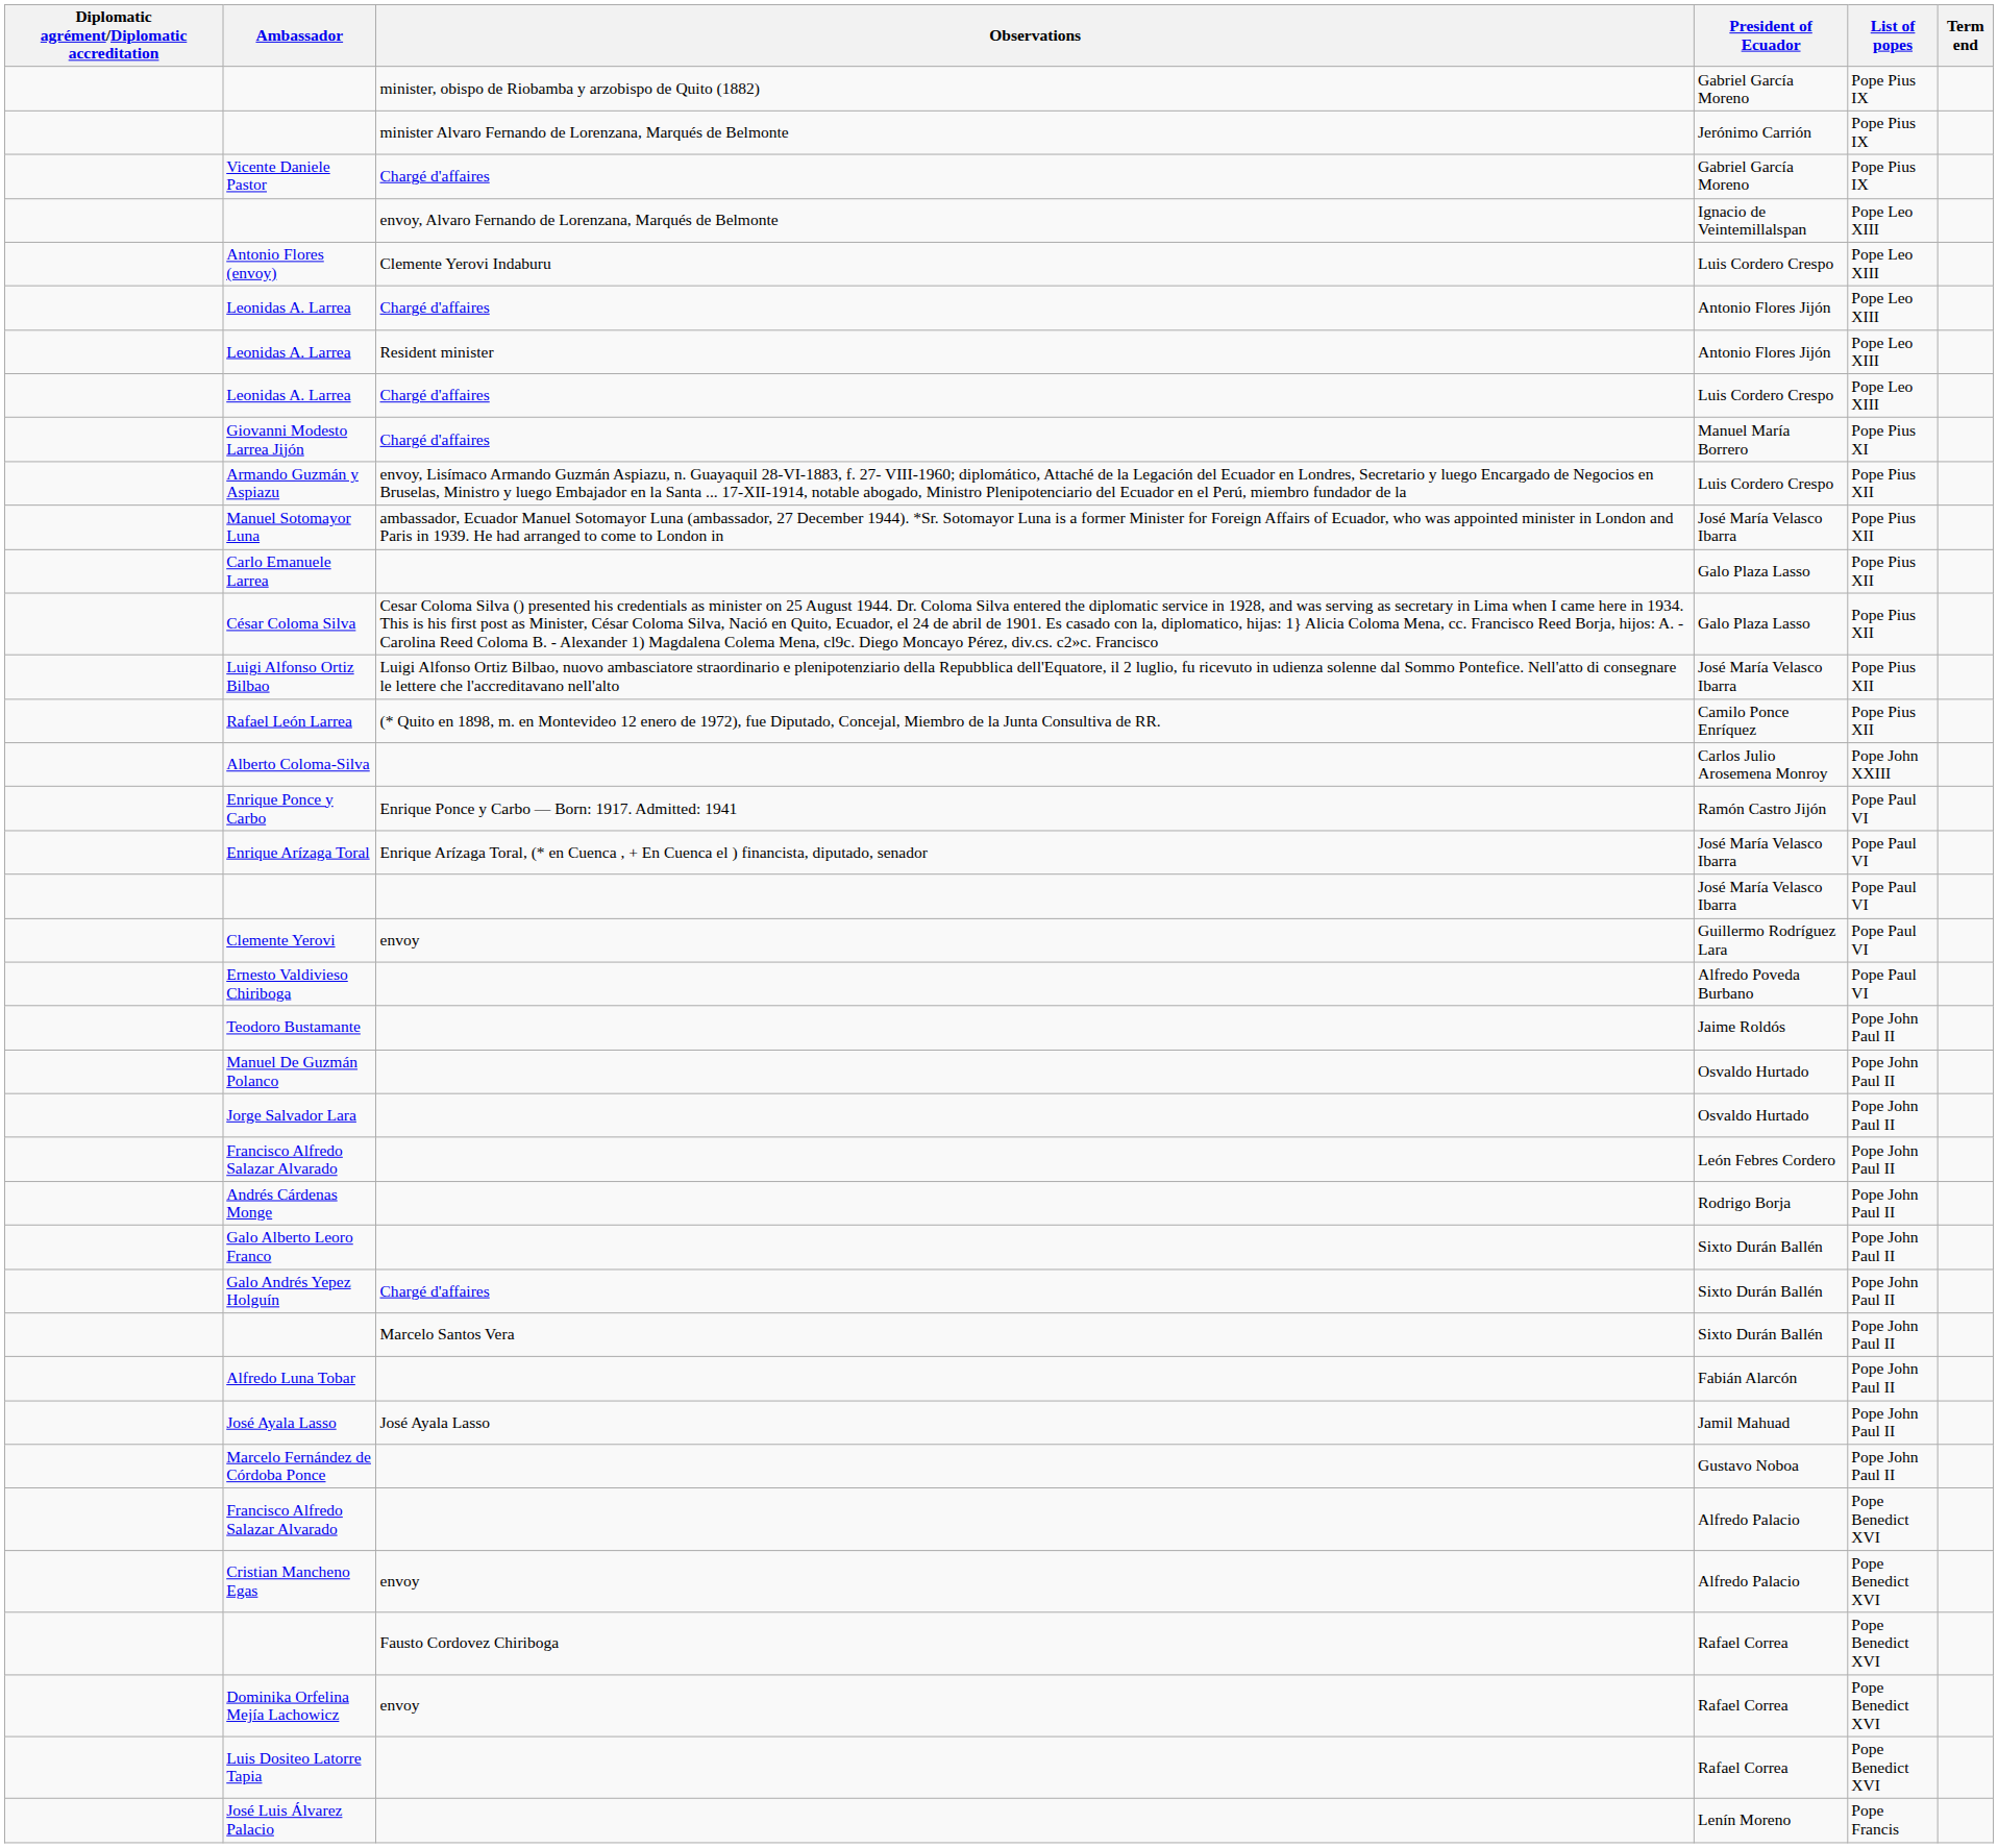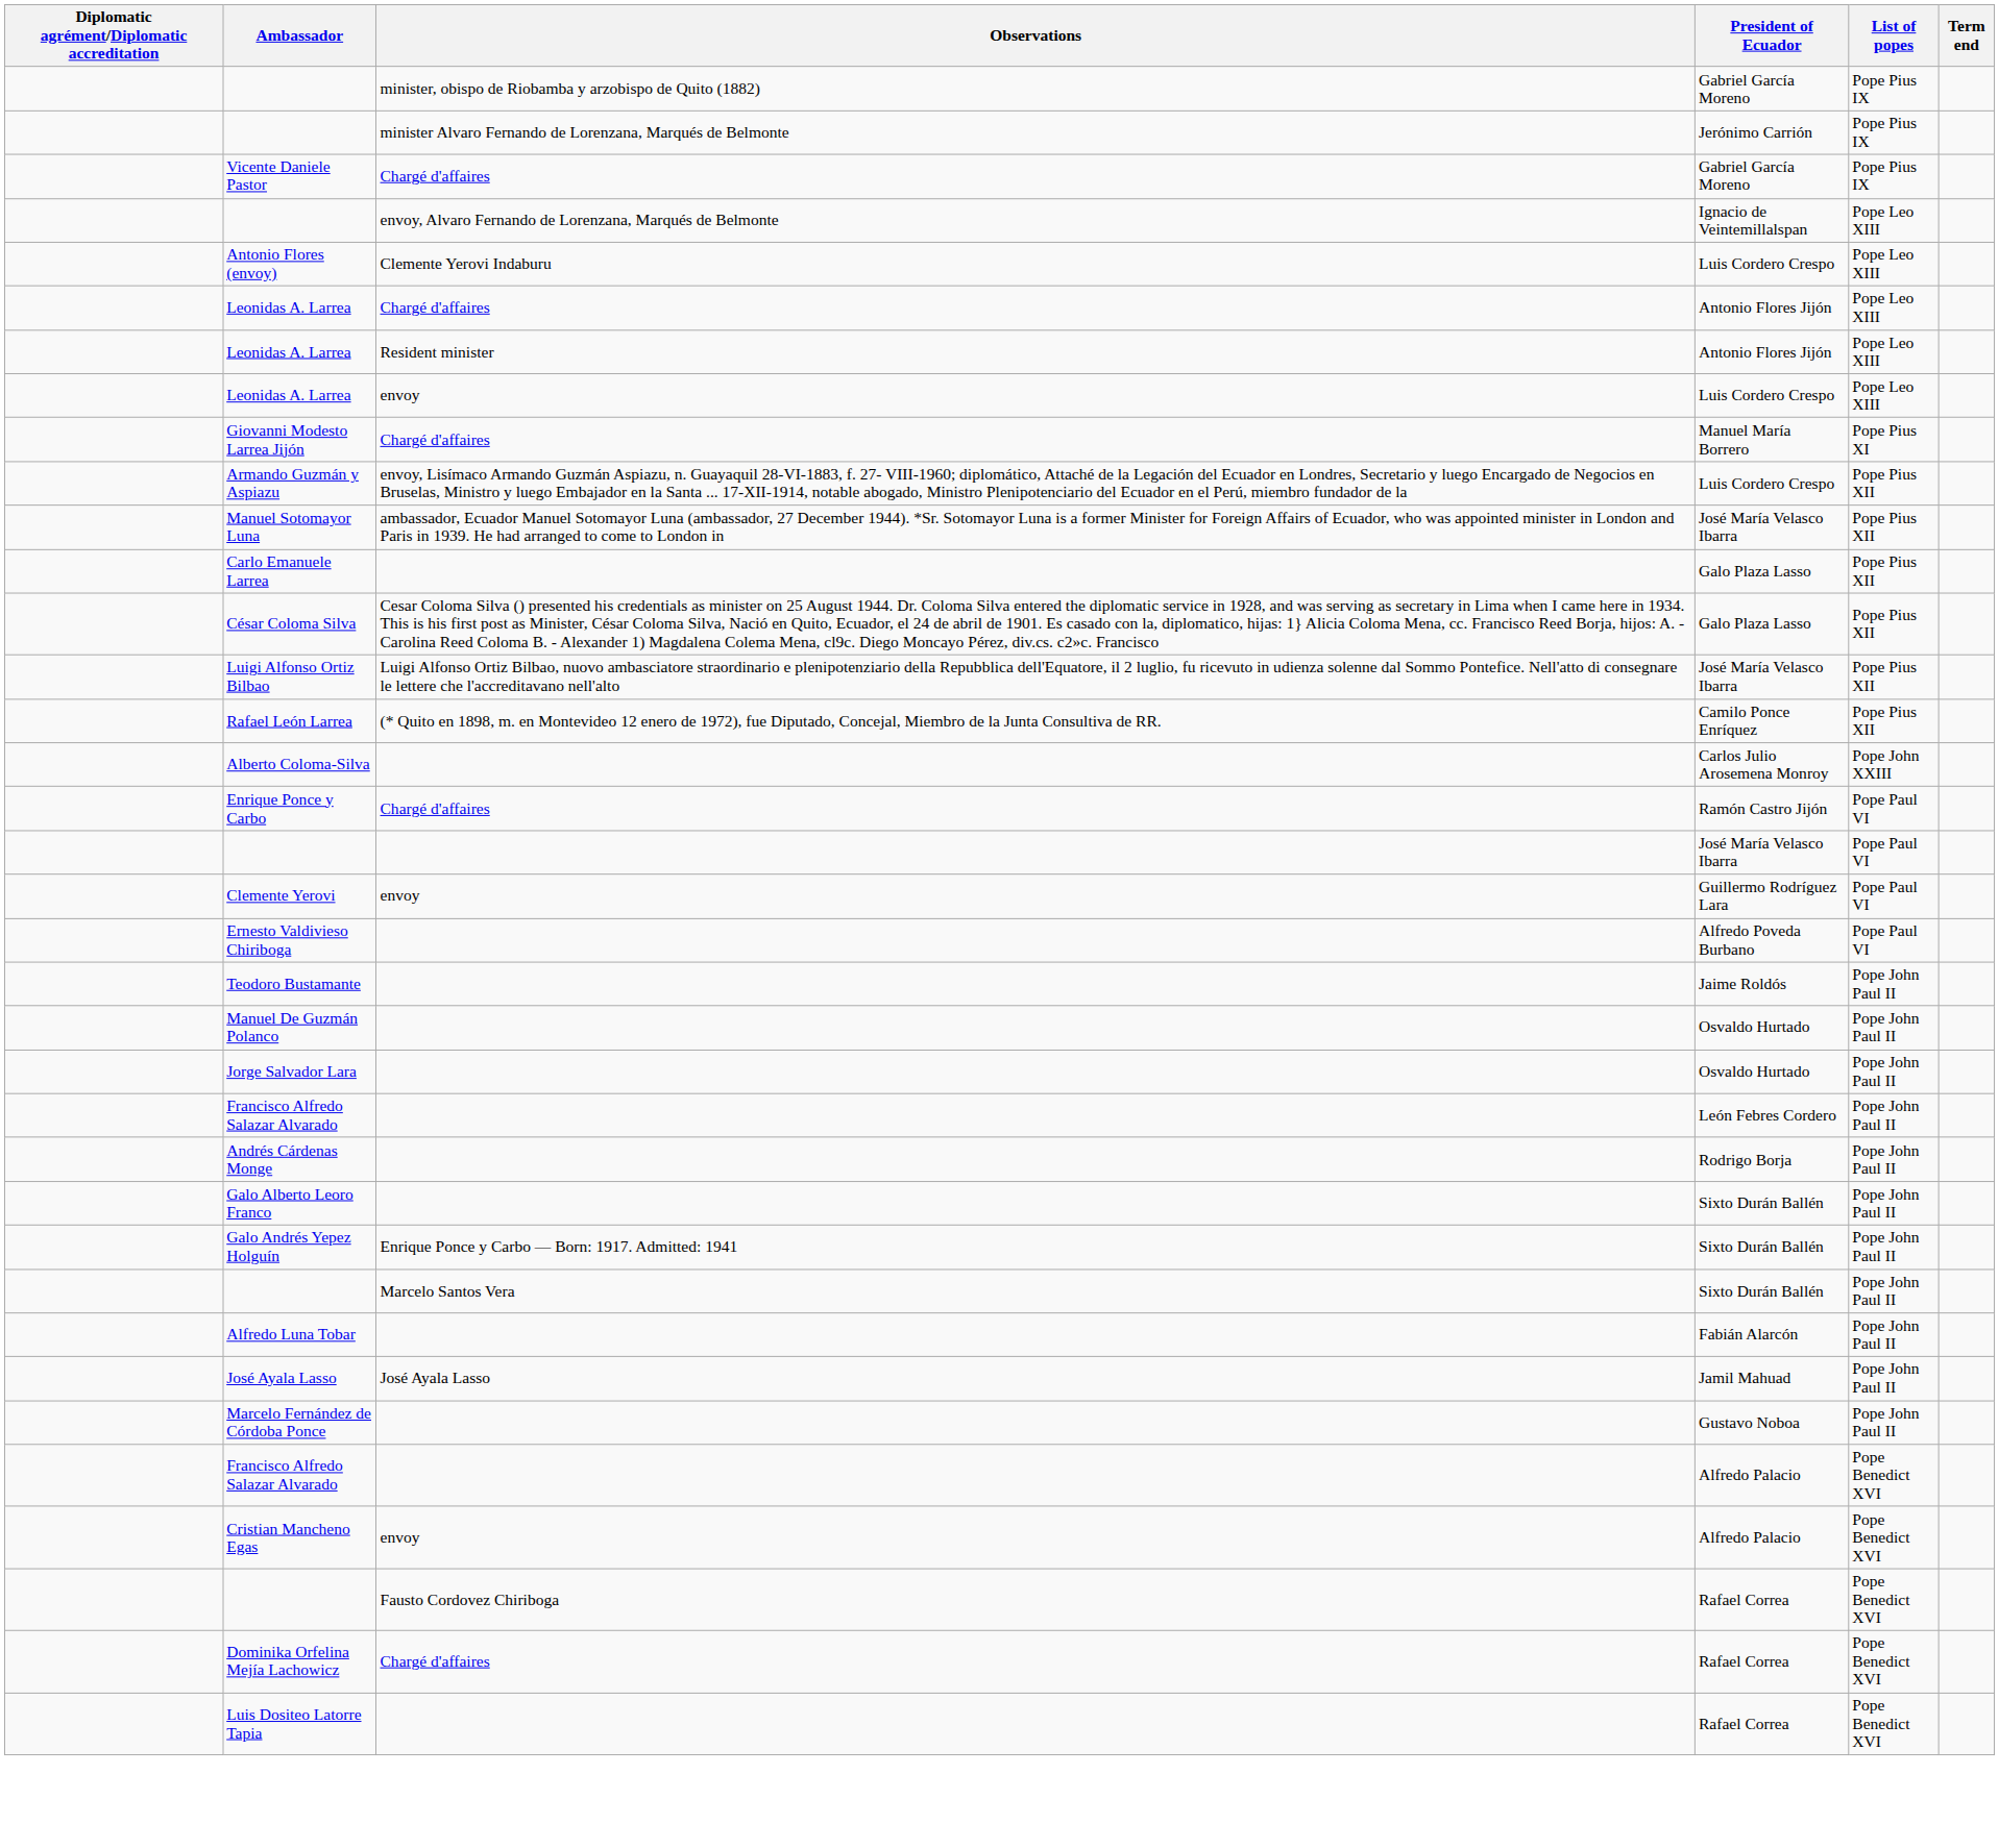 <table class="wikitable sortable">
 <tr>
 <th>Diplomatic <a href='#'>agrément</a>/<a href='#'>Diplomatic accreditation</a></th>
 <th><a href='#'>Ambassador</a></th>
 <th>Observations</th>
 <th><a href='#'>President of Ecuador</a></th>
 <th><a href='#'>List of popes</a></th>
 <th>Term end</th>
 </tr>
 <tr>
 <td></td>
 <td></td>
 <td>minister, obispo de Riobamba y arzobispo de Quito (1882)</td>
 <td>Gabriel García Moreno</td>
 <td>Pope Pius IX</td>
 <td></td>
 </tr>
 <tr>
 <td></td>
 <td></td>
 <td>minister Alvaro Fernando de Lorenzana, Marqués de Belmonte</td>
 <td>Jerónimo Carrión</td>
 <td>Pope Pius IX</td>
 <td></td>
 </tr>
 <tr>
 <td></td>
 <td><a href='#'>Vicente Daniele Pastor</a></td>
 <td><a href='#'>Chargé d'affaires</a></td>
 <td>Gabriel García Moreno</td>
 <td>Pope Pius IX</td>
 <td></td>
 </tr>
 <tr>
 <td></td>
 <td></td>
 <td>envoy, Alvaro Fernando de Lorenzana, Marqués de Belmonte</td>
 <td>Ignacio de Veintemillalspan</td>
 <td>Pope Leo XIII</td>
 <td></td>
 </tr>
 <tr>
 <td></td>
 <td><a href='#'>Antonio Flores (envoy)</a></td>
 <td>Clemente Yerovi Indaburu</td>
 <td>Luis Cordero Crespo</td>
 <td>Pope Leo XIII</td>
 <td></td>
 </tr>
 <tr>
 <td></td>
 <td><a href='#'>Leonidas A. Larrea</a></td>
 <td><a href='#'>Chargé d'affaires</a></td>
 <td>Antonio Flores Jijón</td>
 <td>Pope Leo XIII</td>
 <td></td>
 </tr>
 <tr>
 <td></td>
 <td><a href='#'>Leonidas A. Larrea</a></td>
 <td>Resident minister</td>
 <td>Antonio Flores Jijón</td>
 <td>Pope Leo XIII</td>
 <td></td>
 </tr>
 <tr>
 <td></td>
 <td><a href='#'>Leonidas A. Larrea</a></td>
-<td><a href='#'>Chargé d'affaires</a></td>
+<td>envoy</td>
 <td>Luis Cordero Crespo</td>
 <td>Pope Leo XIII</td>
 <td></td>
 </tr>
 <tr>
 <td></td>
 <td><a href='#'>Giovanni Modesto Larrea Jijón</a></td>
 <td><a href='#'>Chargé d'affaires</a></td>
 <td>Manuel María Borrero</td>
 <td>Pope Pius XI</td>
 <td></td>
 </tr>
 <tr>
 <td></td>
 <td><a href='#'>Armando Guzmán y Aspiazu</a></td>
 <td>envoy, Lisímaco Armando Guzmán Aspiazu, n. Guayaquil 28-VI-1883, f. 27- VIII-1960; diplomático, Attaché de la Legación del Ecuador en Londres, Secretario y luego Encargado de Negocios en Bruselas, Ministro y luego Embajador en la Santa ... 17-XII-1914, notable abogado, Ministro Plenipotenciario del Ecuador en el Perú, miembro fundador de la</td>
 <td>Luis Cordero Crespo</td>
 <td>Pope Pius XII</td>
 <td></td>
 </tr>
 <tr>
 <td></td>
 <td><a href='#'>Manuel Sotomayor Luna</a></td>
 <td>ambassador, Ecuador Manuel Sotomayor Luna (ambassador, 27 December 1944). *Sr. Sotomayor Luna is a former Minister for Foreign Affairs of Ecuador, who was appointed minister in London and Paris in 1939. He had arranged to come to London in</td>
 <td>José María Velasco Ibarra</td>
 <td>Pope Pius XII</td>
 <td></td>
 </tr>
 <tr>
 <td></td>
 <td><a href='#'>Carlo Emanuele Larrea</a></td>
 <td></td>
 <td>Galo Plaza Lasso</td>
 <td>Pope Pius XII</td>
 <td></td>
 </tr>
 <tr>
 <td></td>
 <td><a href='#'>César Coloma Silva</a></td>
 <td>Cesar Coloma Silva () presented his credentials as minister on 25 August 1944. Dr. Coloma Silva entered the diplomatic service in 1928, and was serving as secretary in Lima when I came here in 1934. This is his first post as Minister, César Coloma Silva, Nació en Quito, Ecuador, el 24 de abril de 1901. Es casado con la, diplomatico, hijas: 1} Alicia Coloma Mena, cc. Francisco Reed Borja, hijos: A. - Carolina Reed Coloma B. - Alexander 1) Magdalena Colema Mena, cl9c. Diego Moncayo Pérez, div.cs. c2»c. Francisco </td>
 <td>Galo Plaza Lasso</td>
 <td>Pope Pius XII</td>
 <td></td>
 </tr>
 <tr>
 <td></td>
 <td><a href='#'>Luigi Alfonso Ortiz Bilbao</a></td>
 <td>Luigi Alfonso Ortiz Bilbao, nuovo ambasciatore straordinario e plenipotenziario della Repubblica dell'Equatore, il 2 luglio, fu ricevuto in udienza solenne dal Sommo Pontefice. Nell'atto di consegnare le lettere che l'accreditavano nell'alto </td>
 <td>José María Velasco Ibarra</td>
 <td>Pope Pius XII</td>
 <td></td>
 </tr>
 <tr>
 <td></td>
 <td><a href='#'>Rafael León Larrea</a></td>
 <td>(* Quito en 1898, m. en Montevideo 12 enero de 1972), fue Diputado, Concejal, Miembro de la Junta Consultiva de RR.</td>
 <td>Camilo Ponce Enríquez</td>
 <td>Pope Pius XII</td>
 <td></td>
 </tr>
 <tr>
 <td></td>
 <td><a href='#'>Alberto Coloma-Silva</a></td>
 <td></td>
 <td>Carlos Julio Arosemena Monroy</td>
 <td>Pope John XXIII</td>
 <td></td>
 </tr>
 <tr>
 <td></td>
 <td><a href='#'>Enrique Ponce y Carbo</a></td>
-<td>Enrique Ponce y Carbo — Born: 1917. Admitted: 1941</td>
+<td><a href='#'>Chargé d'affaires</a></td>
 <td>Ramón Castro Jijón</td>
-<td>Pope Paul VI</td>
-<td></td>
-</tr>
-<tr>
-<td></td>
-<td><a href='#'>Enrique Arízaga Toral</a></td>
-<td>Enrique Arízaga Toral, (* en Cuenca , + En Cuenca el    ) financista, diputado, senador</td>
-<td>José María Velasco Ibarra</td>
 <td>Pope Paul VI</td>
 <td></td>
 </tr>
 <tr>
 <td></td>
 <td></td>
 <td></td>
 <td>José María Velasco Ibarra</td>
 <td>Pope Paul VI</td>
 <td></td>
 </tr>
 <tr>
 <td></td>
 <td><a href='#'>Clemente Yerovi</a></td>
 <td>envoy</td>
 <td>Guillermo Rodríguez Lara</td>
 <td>Pope Paul VI</td>
 <td></td>
 </tr>
 <tr>
 <td></td>
 <td><a href='#'>Ernesto Valdivieso Chiriboga</a></td>
 <td></td>
 <td>Alfredo Poveda Burbano</td>
 <td>Pope Paul VI</td>
 <td></td>
 </tr>
 <tr>
 <td></td>
 <td><a href='#'>Teodoro Bustamante</a></td>
 <td></td>
 <td>Jaime Roldós</td>
 <td>Pope John Paul II</td>
 <td></td>
 </tr>
 <tr>
 <td></td>
 <td><a href='#'>Manuel De Guzmán Polanco</a></td>
 <td></td>
 <td>Osvaldo Hurtado</td>
 <td>Pope John Paul II</td>
 <td></td>
 </tr>
 <tr>
 <td></td>
 <td><a href='#'>Jorge Salvador Lara</a></td>
 <td></td>
 <td>Osvaldo Hurtado</td>
 <td>Pope John Paul II</td>
 <td></td>
 </tr>
 <tr>
 <td></td>
 <td><a href='#'>Francisco Alfredo Salazar Alvarado</a></td>
 <td></td>
 <td>León Febres Cordero</td>
 <td>Pope John Paul II</td>
 <td></td>
 </tr>
 <tr>
 <td></td>
 <td><a href='#'>Andrés Cárdenas Monge</a></td>
 <td></td>
 <td>Rodrigo Borja</td>
 <td>Pope John Paul II</td>
 <td></td>
 </tr>
 <tr>
 <td></td>
 <td><a href='#'>Galo Alberto Leoro Franco</a></td>
 <td></td>
 <td>Sixto Durán Ballén</td>
 <td>Pope John Paul II</td>
 <td></td>
 </tr>
 <tr>
 <td></td>
 <td><a href='#'>Galo Andrés Yepez Holguín</a></td>
-<td><a href='#'>Chargé d'affaires</a></td>
+<td>Enrique Ponce y Carbo — Born: 1917. Admitted: 1941</td>
 <td>Sixto Durán Ballén</td>
 <td>Pope John Paul II</td>
 <td></td>
 </tr>
 <tr>
 <td></td>
 <td></td>
 <td>Marcelo Santos Vera</td>
 <td>Sixto Durán Ballén</td>
 <td>Pope John Paul II</td>
 <td></td>
 </tr>
 <tr>
 <td></td>
 <td><a href='#'>Alfredo Luna Tobar</a></td>
 <td></td>
 <td>Fabián Alarcón</td>
 <td>Pope John Paul II</td>
 <td></td>
 </tr>
 <tr>
 <td></td>
 <td><a href='#'>José Ayala Lasso</a></td>
 <td>José Ayala Lasso</td>
 <td>Jamil Mahuad</td>
 <td>Pope John Paul II</td>
 <td></td>
 </tr>
 <tr>
 <td></td>
 <td><a href='#'>Marcelo Fernández de Córdoba Ponce</a></td>
 <td></td>
 <td>Gustavo Noboa</td>
 <td>Pope John Paul II</td>
 <td></td>
 </tr>
 <tr>
 <td></td>
 <td><a href='#'>Francisco Alfredo Salazar Alvarado</a></td>
 <td></td>
 <td>Alfredo Palacio</td>
 <td>Pope Benedict XVI</td>
 <td></td>
 </tr>
 <tr>
 <td></td>
 <td><a href='#'>Cristian Mancheno Egas</a></td>
 <td>envoy</td>
 <td>Alfredo Palacio</td>
 <td>Pope Benedict XVI</td>
 <td></td>
 </tr>
 <tr>
 <td></td>
 <td></td>
 <td>Fausto Cordovez Chiriboga</td>
 <td>Rafael Correa</td>
 <td>Pope Benedict XVI</td>
 <td></td>
 </tr>
 <tr>
 <td></td>
 <td><a href='#'>Dominika Orfelina Mejía Lachowicz</a></td>
-<td>envoy</td>
+<td><a href='#'>Chargé d'affaires</a></td>
 <td>Rafael Correa</td>
 <td>Pope Benedict XVI</td>
 <td></td>
 </tr>
 <tr>
 <td></td>
 <td><a href='#'>Luis Dositeo Latorre Tapia</a></td>
 <td></td>
 <td>Rafael Correa</td>
 <td>Pope Benedict XVI</td>
 <td></td>
 </tr>
-<tr>
-<td></td>
-<td><a href='#'>José Luis Álvarez Palacio</a></td>
-<td></td>
-<td>Lenín Moreno</td>
-<td>Pope Francis</td>
-<td></td>
-</tr>
 </table>
